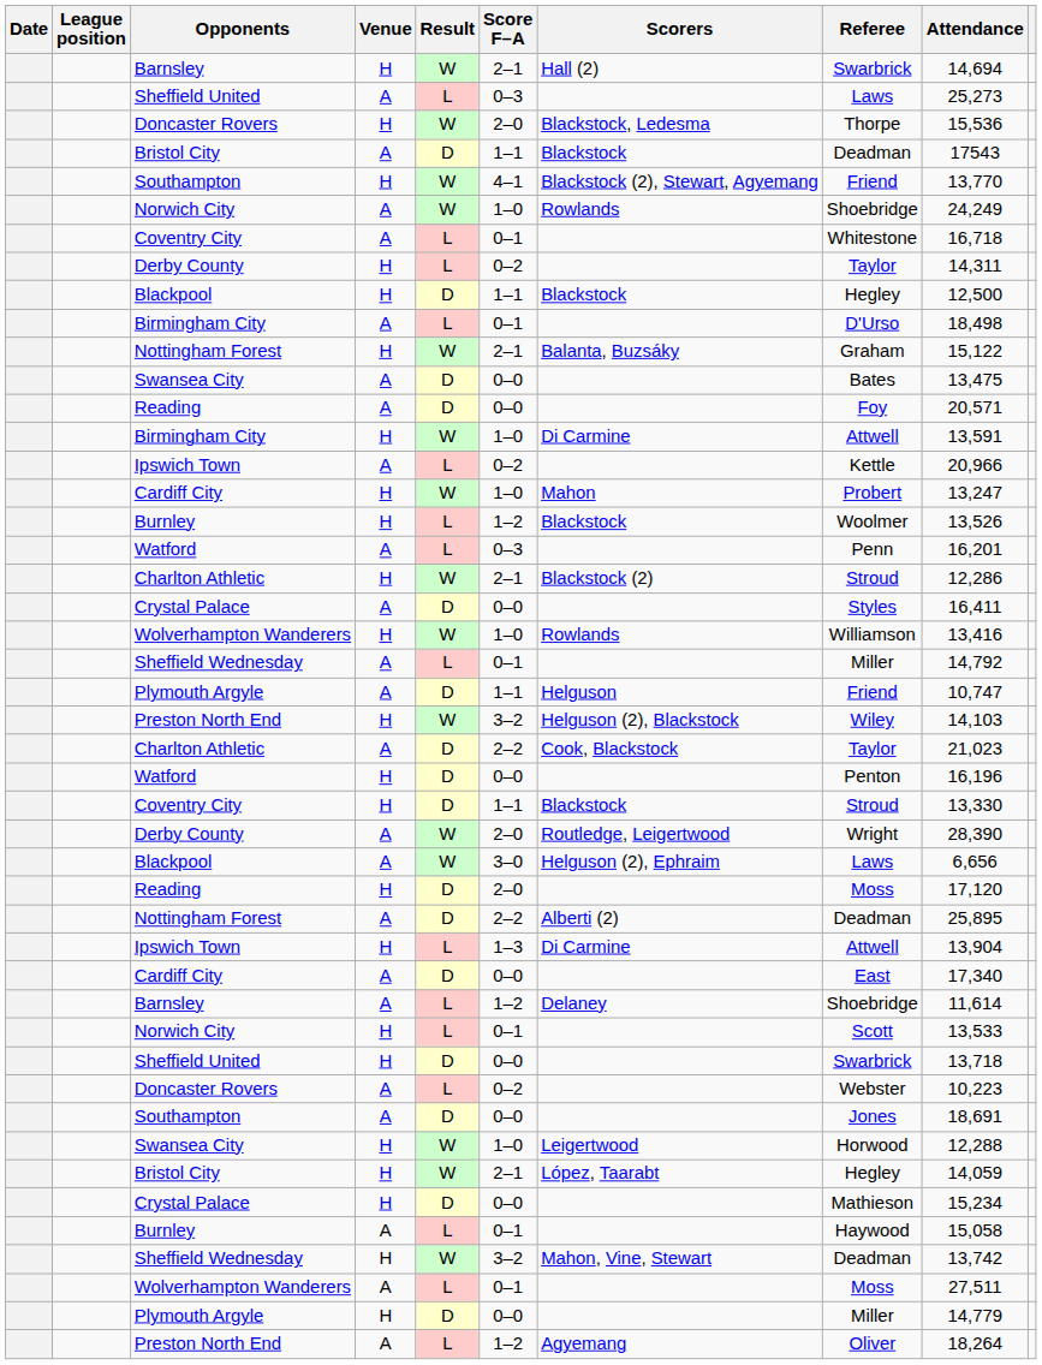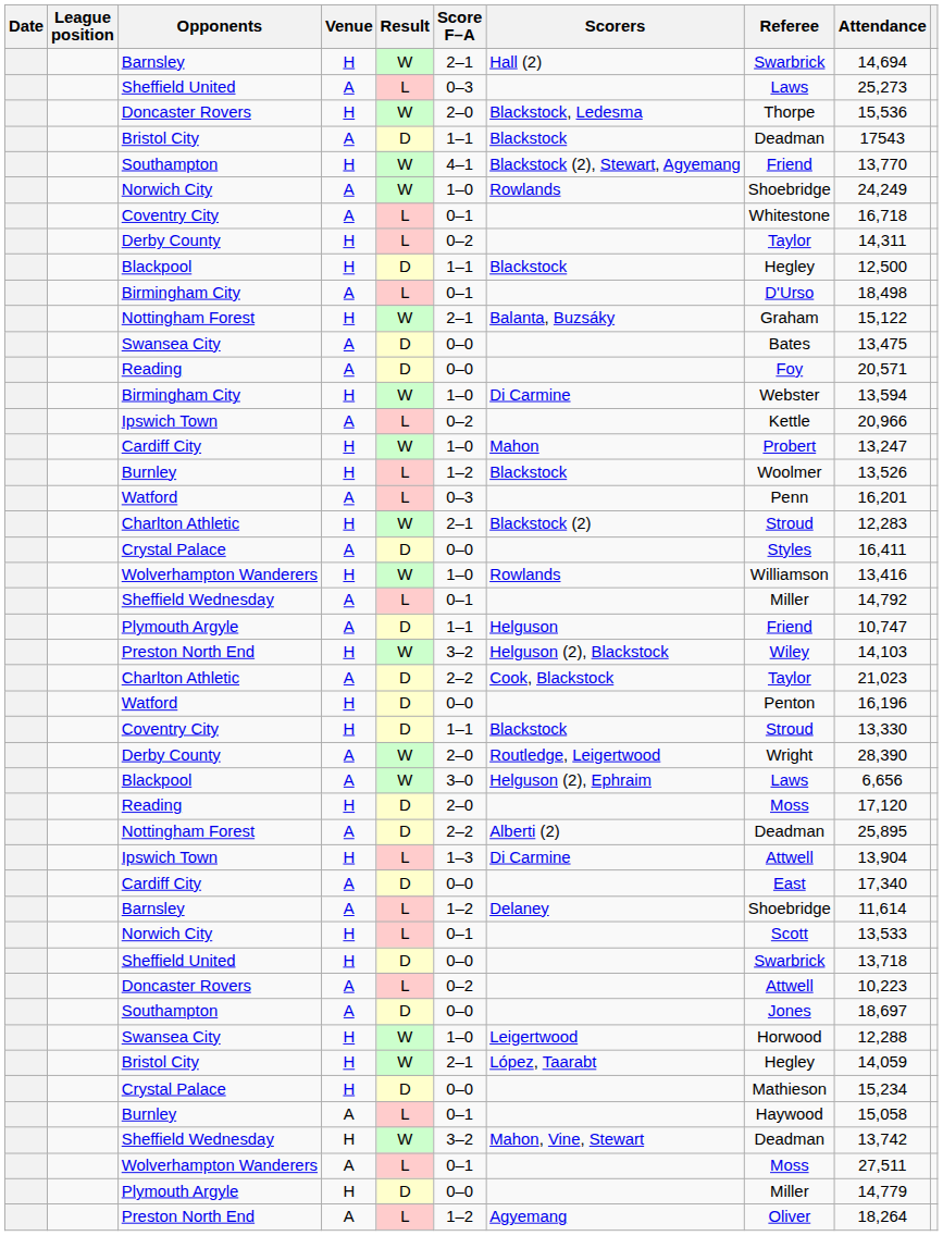 <table class="wikitable plainrowheaders sortable" style="text-align:center">
 <tr>
 <th scope="col">Date</th>
 <th scope="col">League<br>position</th>
 <th scope="col">Opponents</th>
 <th scope="col">Venue</th>
 <th scope="col">Result</th>
 <th scope="col">Score<br>F–A</th>
 <th scope="col" class="unsortable">Scorers</th>
 <th scope="col">Referee</th>
 <th scope="col">Attendance</th>
 <th scope="col" class="unsortable"></th>
 </tr>
 <tr>
 <th scope=row></th>
 <td></td>
 <td align=left><a href='#'>Barnsley</a></td>
 <td><a href='#'>H</a></td>
 <td style=background:#cfc>W</td>
 <td>2–1</td>
 <td align=left><a href='#'>Hall</a> (2)</td>
 <td><a href='#'>Swarbrick</a></td>
 <td>14,694</td>
 <td></td>
 </tr>
 <tr>
 <th scope=row></th>
 <td 1></td>
 <td align=left><a href='#'>Sheffield United</a></td>
 <td><a href='#'>A</a></td>
 <td style="background:#fcc">L</td>
 <td>0–3</td>
 <td align=left></td>
 <td><a href='#'>Laws</a></td>
 <td>25,273</td>
 <td></td>
 </tr>
 <tr>
 <th scope=row></th>
 <td></td>
 <td align=left><a href='#'>Doncaster Rovers</a></td>
 <td><a href='#'>H</a></td>
 <td style=background:#cfc>W</td>
 <td>2–0</td>
 <td align=left><a href='#'>Blackstock</a>, <a href='#'>Ledesma</a></td>
 <td>Thorpe</td>
 <td>15,536</td>
 <td></td>
 </tr>
 <tr>
 <th scope=row></th>
 <td></td>
 <td align=left><a href='#'>Bristol City</a></td>
 <td><a href='#'>A</a></td>
 <td style=background:#ffc>D</td>
 <td>1–1</td>
 <td align=left><a href='#'>Blackstock</a></td>
 <td>Deadman</td>
 <td>17543</td>
 <td></td>
 </tr>
 <tr>
 <th scope=row></th>
 <td></td>
 <td align=left><a href='#'>Southampton</a></td>
 <td><a href='#'>H</a></td>
 <td style=background:#cfc>W</td>
 <td>4–1</td>
 <td align=left><a href='#'>Blackstock</a> (2), <a href='#'>Stewart</a>, <a href='#'>Agyemang</a></td>
 <td><a href='#'>Friend</a></td>
 <td>13,770</td>
 <td></td>
 </tr>
 <tr>
 <th scope=row></th>
 <td></td>
 <td align=left><a href='#'>Norwich City</a></td>
 <td><a href='#'>A</a></td>
 <td style=background:#cfc>W</td>
 <td>1–0</td>
 <td align=left><a href='#'>Rowlands</a></td>
 <td>Shoebridge</td>
 <td>24,249</td>
 <td></td>
 </tr>
 <tr>
 <th scope=row></th>
 <td></td>
 <td align=left><a href='#'>Coventry City</a></td>
 <td><a href='#'>A</a></td>
 <td style="background:#fcc">L</td>
 <td>0–1</td>
 <td></td>
 <td>Whitestone</td>
 <td>16,718</td>
 <td></td>
 </tr>
 <tr>
 <th scope=row></th>
 <td></td>
 <td align=left><a href='#'>Derby County</a></td>
 <td><a href='#'>H</a></td>
 <td style="background:#fcc">L</td>
 <td>0–2</td>
 <td></td>
 <td><a href='#'>Taylor</a></td>
 <td>14,311</td>
 <td></td>
 </tr>
 <tr>
 <th scope=row></th>
 <td></td>
 <td align=left><a href='#'>Blackpool</a></td>
 <td><a href='#'>H</a></td>
 <td style=background:#ffc>D</td>
 <td>1–1</td>
 <td align=left><a href='#'>Blackstock</a></td>
 <td>Hegley</td>
 <td>12,500</td>
 <td></td>
 </tr>
 <tr>
 <th scope=row></th>
 <td></td>
 <td align=left><a href='#'>Birmingham City</a></td>
 <td><a href='#'>A</a></td>
 <td style="background:#fcc">L</td>
 <td>0–1</td>
 <td></td>
 <td><a href='#'>D'Urso</a></td>
 <td>18,498</td>
 <td></td>
 </tr>
 <tr>
 <th scope=row></th>
 <td></td>
 <td align=left><a href='#'>Nottingham Forest</a></td>
 <td><a href='#'>H</a></td>
 <td style=background:#cfc>W</td>
 <td>2–1</td>
 <td align=left><a href='#'>Balanta</a>, <a href='#'>Buzsáky</a></td>
 <td>Graham</td>
 <td>15,122</td>
 <td></td>
 </tr>
 <tr>
 <th scope=row></th>
 <td></td>
 <td align=left><a href='#'>Swansea City</a></td>
 <td><a href='#'>A</a></td>
 <td style=background:#ffc>D</td>
 <td>0–0</td>
 <td></td>
 <td>Bates</td>
 <td>13,475</td>
 <td></td>
 </tr>
 <tr>
 <th scope=row></th>
 <td></td>
 <td align=left><a href='#'>Reading</a></td>
 <td><a href='#'>A</a></td>
 <td style=background:#ffc>D</td>
 <td>0–0</td>
 <td></td>
 <td><a href='#'>Foy</a></td>
 <td>20,571</td>
 <td></td>
 </tr>
 <tr>
 <th scope=row></th>
 <td></td>
 <td align=left><a href='#'>Birmingham City</a></td>
 <td><a href='#'>H</a></td>
 <td style=background:#cfc>W</td>
 <td>1–0</td>
 <td align=left><a href='#'>Di Carmine</a></td>
-<td><a href='#'>Attwell</a></td>
-<td>13,591</td>
+<td>Webster</td>
+<td>13,594</td>
 <td></td>
 </tr>
 <tr>
 <th scope=row></th>
 <td></td>
 <td align=left><a href='#'>Ipswich Town</a></td>
 <td><a href='#'>A</a></td>
 <td style="background:#fcc">L</td>
 <td>0–2</td>
 <td></td>
 <td>Kettle</td>
 <td>20,966</td>
 <td></td>
 </tr>
 <tr>
 <th scope=row></th>
 <td></td>
 <td align=left><a href='#'>Cardiff City</a></td>
 <td><a href='#'>H</a></td>
 <td style=background:#cfc>W</td>
 <td>1–0</td>
 <td align=left><a href='#'>Mahon</a></td>
 <td><a href='#'>Probert</a></td>
 <td>13,247</td>
 <td></td>
 </tr>
 <tr>
 <th scope=row></th>
 <td></td>
 <td align=left><a href='#'>Burnley</a></td>
 <td><a href='#'>H</a></td>
 <td style="background:#fcc">L</td>
 <td>1–2</td>
 <td align=left><a href='#'>Blackstock</a></td>
 <td>Woolmer</td>
 <td>13,526</td>
 <td></td>
 </tr>
 <tr>
 <th scope=row></th>
 <td></td>
 <td align=left><a href='#'>Watford</a></td>
 <td><a href='#'>A</a></td>
 <td style="background:#fcc">L</td>
 <td>0–3</td>
 <td></td>
 <td>Penn</td>
 <td>16,201</td>
 <td></td>
 </tr>
 <tr>
 <th scope=row></th>
 <td></td>
 <td align=left><a href='#'>Charlton Athletic</a></td>
 <td><a href='#'>H</a></td>
 <td style=background:#cfc>W</td>
 <td>2–1</td>
 <td align=left><a href='#'>Blackstock</a> (2)</td>
 <td><a href='#'>Stroud</a></td>
-<td>12,286</td>
+<td>12,283</td>
 <td></td>
 </tr>
 <tr>
 <th scope=row></th>
 <td></td>
 <td align=left><a href='#'>Crystal Palace</a></td>
 <td><a href='#'>A</a></td>
 <td style=background:#ffc>D</td>
 <td>0–0</td>
 <td></td>
 <td><a href='#'>Styles</a></td>
 <td>16,411</td>
 <td></td>
 </tr>
 <tr>
 <th scope=row></th>
 <td></td>
 <td align=left><a href='#'>Wolverhampton Wanderers</a></td>
 <td><a href='#'>H</a></td>
 <td style=background:#cfc>W</td>
 <td>1–0</td>
 <td align=left><a href='#'>Rowlands</a></td>
 <td>Williamson</td>
 <td>13,416</td>
 <td></td>
 </tr>
 <tr>
 <th scope=row></th>
 <td></td>
 <td align=left><a href='#'>Sheffield Wednesday</a></td>
 <td><a href='#'>A</a></td>
 <td style="background:#fcc">L</td>
 <td>0–1</td>
 <td></td>
 <td>Miller</td>
 <td>14,792</td>
 <td></td>
 </tr>
 <tr>
 <th scope=row></th>
 <td></td>
 <td align=left><a href='#'>Plymouth Argyle</a></td>
 <td><a href='#'>A</a></td>
 <td style=background:#ffc>D</td>
 <td>1–1</td>
 <td align=left><a href='#'>Helguson</a></td>
 <td><a href='#'>Friend</a></td>
 <td>10,747</td>
 <td></td>
 </tr>
 <tr>
 <th scope=row></th>
 <td></td>
 <td align=left><a href='#'>Preston North End</a></td>
 <td><a href='#'>H</a></td>
 <td style=background:#cfc>W</td>
 <td>3–2</td>
 <td align=left><a href='#'>Helguson</a> (2), <a href='#'>Blackstock</a></td>
 <td><a href='#'>Wiley</a></td>
 <td>14,103</td>
 <td></td>
 </tr>
 <tr>
 <th scope=row></th>
 <td></td>
 <td align=left><a href='#'>Charlton Athletic</a></td>
 <td><a href='#'>A</a></td>
 <td style=background:#ffc>D</td>
 <td>2–2</td>
 <td align=left><a href='#'>Cook</a>, <a href='#'>Blackstock</a></td>
 <td><a href='#'>Taylor</a></td>
 <td>21,023</td>
 <td></td>
 </tr>
 <tr>
 <th scope=row></th>
 <td></td>
 <td align=left><a href='#'>Watford</a></td>
 <td><a href='#'>H</a></td>
 <td style=background:#ffc>D</td>
 <td>0–0</td>
 <td></td>
 <td>Penton</td>
 <td>16,196</td>
 <td></td>
 </tr>
 <tr>
 <th scope=row></th>
 <td></td>
 <td align=left><a href='#'>Coventry City</a></td>
 <td><a href='#'>H</a></td>
 <td style=background:#ffc>D</td>
 <td>1–1</td>
 <td align=left><a href='#'>Blackstock</a></td>
 <td><a href='#'>Stroud</a></td>
 <td>13,330</td>
 <td></td>
 </tr>
 <tr>
 <th scope=row></th>
 <td></td>
 <td align=left><a href='#'>Derby County</a></td>
 <td><a href='#'>A</a></td>
 <td style=background:#cfc>W</td>
 <td>2–0</td>
 <td align=left><a href='#'>Routledge</a>, <a href='#'>Leigertwood</a></td>
 <td>Wright</td>
 <td>28,390</td>
 <td></td>
 </tr>
 <tr>
 <th scope=row></th>
 <td></td>
 <td align=left><a href='#'>Blackpool</a></td>
 <td><a href='#'>A</a></td>
 <td style=background:#cfc>W</td>
 <td>3–0</td>
 <td align=left><a href='#'>Helguson</a> (2), <a href='#'>Ephraim</a></td>
 <td><a href='#'>Laws</a></td>
 <td>6,656</td>
 <td></td>
 </tr>
 <tr>
 <th scope=row></th>
 <td></td>
 <td align=left><a href='#'>Reading</a></td>
 <td><a href='#'>H</a></td>
 <td style=background:#ffc>D</td>
 <td>2–0</td>
 <td align=left></td>
 <td><a href='#'>Moss</a></td>
 <td>17,120</td>
 <td></td>
 </tr>
 <tr>
 <th scope=row></th>
 <td></td>
 <td align=left><a href='#'>Nottingham Forest</a></td>
 <td><a href='#'>A</a></td>
 <td style=background:#ffc>D</td>
 <td>2–2</td>
 <td align=left><a href='#'>Alberti</a> (2)</td>
 <td>Deadman</td>
 <td>25,895</td>
 <td></td>
 </tr>
 <tr>
 <th scope=row></th>
 <td></td>
 <td align=left><a href='#'>Ipswich Town</a></td>
 <td><a href='#'>H</a></td>
 <td style="background:#fcc">L</td>
 <td>1–3</td>
 <td align=left><a href='#'>Di Carmine</a></td>
 <td><a href='#'>Attwell</a></td>
 <td>13,904</td>
 <td></td>
 </tr>
 <tr>
 <th scope=row></th>
 <td></td>
 <td align=left><a href='#'>Cardiff City</a></td>
 <td><a href='#'>A</a></td>
 <td style=background:#ffc>D</td>
 <td>0–0</td>
 <td align=left></td>
 <td><a href='#'>East</a></td>
 <td>17,340</td>
 <td></td>
 </tr>
 <tr>
 <th scope=row></th>
 <td></td>
 <td align=left><a href='#'>Barnsley</a></td>
 <td><a href='#'>A</a></td>
 <td style="background:#fcc">L</td>
 <td>1–2</td>
 <td align=left><a href='#'>Delaney</a></td>
 <td>Shoebridge</td>
 <td>11,614</td>
 <td></td>
 </tr>
 <tr>
 <th scope=row></th>
 <td></td>
 <td align=left><a href='#'>Norwich City</a></td>
 <td><a href='#'>H</a></td>
 <td style="background:#fcc">L</td>
 <td>0–1</td>
 <td align=left></td>
 <td><a href='#'>Scott</a></td>
 <td>13,533</td>
 <td></td>
 </tr>
 <tr>
 <th scope=row></th>
 <td></td>
 <td align=left><a href='#'>Sheffield United</a></td>
 <td><a href='#'>H</a></td>
 <td style=background:#ffc>D</td>
 <td>0–0</td>
 <td align=left></td>
 <td><a href='#'>Swarbrick</a></td>
 <td>13,718</td>
 <td></td>
 </tr>
 <tr>
 <th scope=row></th>
 <td></td>
 <td align=left><a href='#'>Doncaster Rovers</a></td>
 <td><a href='#'>A</a></td>
 <td style="background:#fcc">L</td>
 <td>0–2</td>
 <td align=left></td>
-<td>Webster</td>
+<td><a href='#'>Attwell</a></td>
 <td>10,223</td>
 <td></td>
 </tr>
 <tr>
 <th scope=row></th>
 <td></td>
 <td align=left><a href='#'>Southampton</a></td>
 <td><a href='#'>A</a></td>
 <td style=background:#ffc>D</td>
 <td>0–0</td>
 <td></td>
 <td><a href='#'>Jones</a></td>
-<td>18,691</td>
+<td>18,697</td>
 <td></td>
 </tr>
 <tr>
 <th scope=row></th>
 <td></td>
 <td align=left><a href='#'>Swansea City</a></td>
 <td><a href='#'>H</a></td>
 <td style=background:#cfc>W</td>
 <td>1–0</td>
 <td align=left><a href='#'>Leigertwood</a></td>
 <td>Horwood</td>
 <td>12,288</td>
 <td></td>
 </tr>
 <tr>
 <th scope=row></th>
 <td></td>
 <td align=left><a href='#'>Bristol City</a></td>
 <td><a href='#'>H</a></td>
 <td style=background:#cfc>W</td>
 <td>2–1</td>
 <td align=left><a href='#'>López</a>, <a href='#'>Taarabt</a></td>
 <td>Hegley</td>
 <td>14,059</td>
 <td></td>
 </tr>
 <tr>
 <th scope=row></th>
 <td></td>
 <td align=left><a href='#'>Crystal Palace</a></td>
 <td><a href='#'>H</a></td>
 <td style=background:#ffc>D</td>
 <td>0–0</td>
 <td align=left></td>
 <td>Mathieson</td>
 <td>15,234</td>
 <td></td>
 </tr>
 <tr>
 <th scope=row></th>
 <td></td>
 <td align=left><a href='#'>Burnley</a></td>
 <td>A</td>
 <td style="background:#fcc">L</td>
 <td>0–1</td>
 <td></td>
 <td>Haywood</td>
 <td>15,058</td>
 <td></td>
 </tr>
 <tr>
 <th scope=row></th>
 <td></td>
 <td align=left><a href='#'>Sheffield Wednesday</a></td>
 <td>H</td>
 <td style=background:#cfc>W</td>
 <td>3–2</td>
 <td align=left><a href='#'>Mahon</a>, <a href='#'>Vine</a>, <a href='#'>Stewart</a></td>
 <td>Deadman</td>
 <td>13,742</td>
 <td></td>
 </tr>
 <tr>
 <th scope=row></th>
 <td></td>
 <td align=left><a href='#'>Wolverhampton Wanderers</a></td>
 <td>A</td>
 <td style="background:#fcc">L</td>
 <td>0–1</td>
 <td></td>
 <td><a href='#'>Moss</a></td>
 <td>27,511</td>
 <td></td>
 </tr>
 <tr>
 <th scope=row></th>
 <td></td>
 <td align=left><a href='#'>Plymouth Argyle</a></td>
 <td>H</td>
 <td style=background:#ffc>D</td>
 <td>0–0</td>
 <td></td>
 <td>Miller</td>
 <td>14,779</td>
 <td></td>
 </tr>
 <tr>
 <th scope=row></th>
 <td></td>
 <td align=left><a href='#'>Preston North End</a></td>
 <td>A</td>
 <td style="background:#fcc">L</td>
 <td>1–2</td>
 <td align=left><a href='#'>Agyemang</a></td>
 <td><a href='#'>Oliver</a></td>
 <td>18,264</td>
 <td></td>
 </tr>
 </table>
